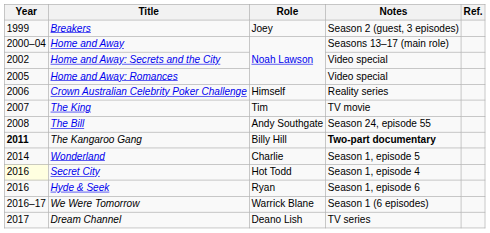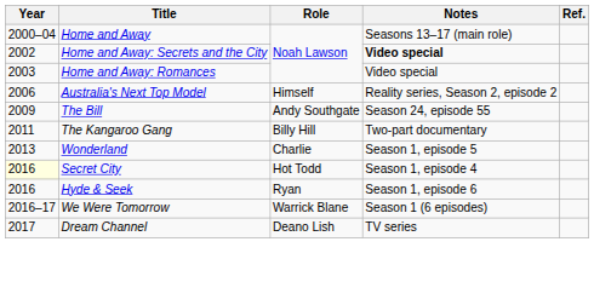 <table class="wikitable">
 <tr>
 <th>Year</th>
 <th>Title</th>
 <th>Role</th>
 <th>Notes</th>
 <th>Ref.</th>
-</tr>
-<tr>
-<td>1999</td>
-<td><em><a href='#'>Breakers</a></em></td>
-<td>Joey</td>
-<td>Season 2 (guest, 3 episodes)</td>
-<td></td>
 </tr>
 <tr>
 <td>2000–04</td>
 <td><em><a href='#'>Home and Away</a></em></td>
 <td rowspan="3"><a href='#'>Noah Lawson</a></td>
 <td>Seasons 13–17 (main role)</td>
 <td></td>
 </tr>
 <tr>
 <td>2002</td>
 <td><em><a href='#'>Home and Away: Secrets and the City</a></em></td>
-<td>Video special</td>
+<td><strong>Video special</strong></td>
 <td></td>
 </tr>
 <tr>
-<td>2005</td>
+<td>2003</td>
 <td><em><a href='#'>Home and Away: Romances</a></em></td>
 <td>Video special</td>
 <td></td>
 </tr>
 <tr>
 <td>2006</td>
-<td><em><a href='#'>Crown Australian Celebrity Poker Challenge</a></em></td>
+<td><em><a href='#'>Australia's Next Top Model</a></em></td>
 <td>Himself</td>
-<td>Reality series</td>
+<td>Reality series, Season 2, episode 2</td>
 <td></td>
 </tr>
 <tr>
-<td>2007</td>
-<td><em><a href='#'>The King</a></em></td>
-<td>Tim</td>
-<td>TV movie</td>
-<td></td>
-</tr>
-<tr>
-<td>2008</td>
+<td>2009</td>
 <td><em><a href='#'>The Bill</a></em></td>
 <td>Andy Southgate</td>
 <td>Season 24, episode 55</td>
 <td></td>
 </tr>
 <tr>
-<td><strong>2011</strong></td>
+<td>2011</td>
 <td><em>The Kangaroo Gang</em></td>
 <td>Billy Hill</td>
-<td><strong>Two-part documentary</strong></td>
+<td>Two-part documentary</td>
 <td></td>
 </tr>
 <tr>
-<td>2014</td>
+<td>2013</td>
 <td><em><a href='#'>Wonderland</a></em></td>
 <td>Charlie</td>
 <td>Season 1, episode 5</td>
 <td></td>
 </tr>
 <tr>
 <td style="background: lightyellow;">2016</td>
 <td><em><a href='#'>Secret City</a></em></td>
 <td>Hot Todd</td>
 <td>Season 1, episode 4</td>
 <td></td>
 </tr>
 <tr>
 <td>2016</td>
 <td><em><a href='#'>Hyde & Seek</a></em></td>
 <td>Ryan</td>
 <td>Season 1, episode 6</td>
 <td></td>
 </tr>
 <tr>
 <td>2016–17</td>
 <td><em>We Were Tomorrow</em></td>
 <td>Warrick Blane</td>
 <td>Season 1 (6 episodes)</td>
 <td></td>
 </tr>
 <tr>
 <td>2017</td>
 <td><em>Dream Channel</em></td>
 <td>Deano Lish</td>
 <td>TV series</td>
 <td></td>
 </tr>
 </table>
